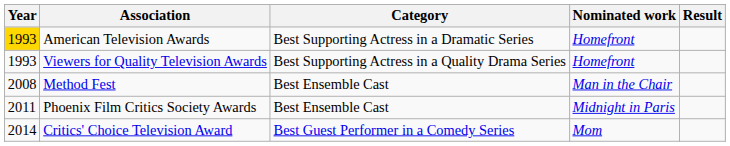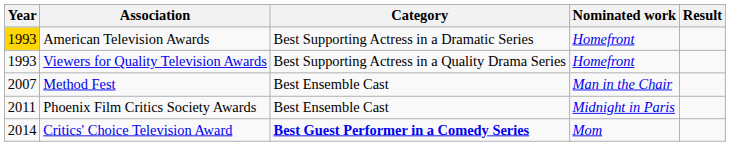 <table class="wikitable sortable">
 <tr>
 <th>Year</th>
 <th>Association</th>
 <th>Category</th>
 <th>Nominated work</th>
 <th>Result</th>
 </tr>
 <tr>
 <td style="background: gold;">1993</td>
 <td>American Television Awards</td>
 <td>Best Supporting Actress in a Dramatic Series</td>
 <td><em><a href='#'>Homefront</a></em></td>
 <td></td>
 </tr>
 <tr>
 <td>1993</td>
 <td><a href='#'>Viewers for Quality Television Awards</a></td>
 <td>Best Supporting Actress in a Quality Drama Series</td>
 <td><em><a href='#'>Homefront</a></em></td>
 <td></td>
 </tr>
 <tr>
-<td>2008</td>
+<td>2007</td>
 <td><a href='#'>Method Fest</a></td>
 <td>Best Ensemble Cast</td>
 <td><em><a href='#'>Man in the Chair</a></em></td>
 <td></td>
 </tr>
 <tr>
 <td>2011</td>
 <td>Phoenix Film Critics Society Awards</td>
 <td>Best Ensemble Cast</td>
 <td><em><a href='#'>Midnight in Paris</a></em></td>
 <td></td>
 </tr>
 <tr>
 <td>2014</td>
 <td><a href='#'>Critics' Choice Television Award</a></td>
-<td><a href='#'>Best Guest Performer in a Comedy Series</a></td>
+<td><strong><a href='#'>Best Guest Performer in a Comedy Series</a></strong></td>
 <td><em><a href='#'>Mom</a></em></td>
 <td></td>
 </tr>
 </table>
